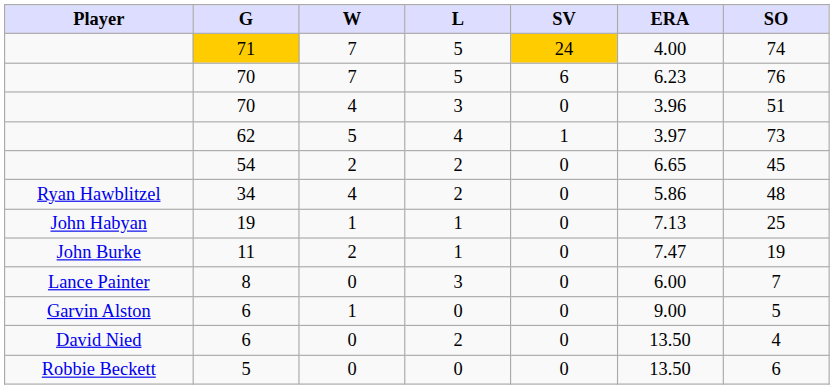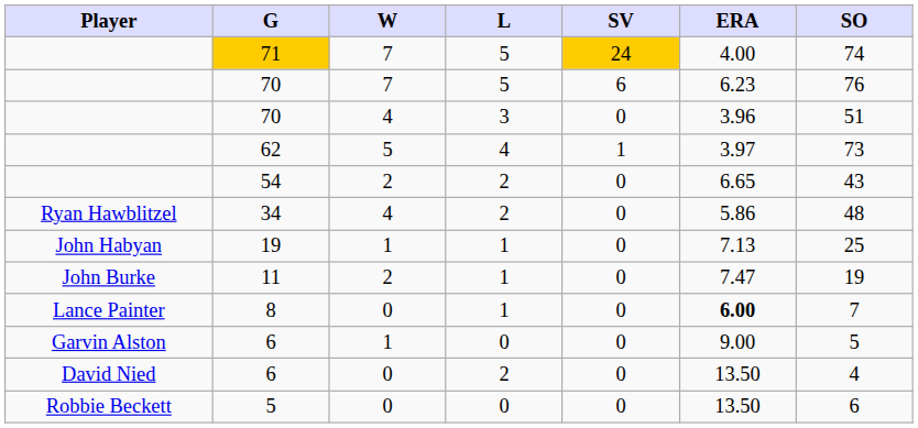 <table class="wikitable sortable">
 <tr>
 <th style="background:#ddf; width:16%;">Player</th>
 <th style="background:#ddf; width:9%;">G</th>
 <th style="background:#ddf; width:9%;">W</th>
 <th style="background:#ddf; width:9%;">L</th>
 <th style="background:#ddf; width:9%;">SV</th>
 <th style="background:#ddf; width:9%;">ERA</th>
 <th style="background:#ddf; width:9%;">SO</th>
 </tr>
 <tr style="text-align:center;">
 <td></td>
 <td bgcolor="#FFCC00">71</td>
 <td>7</td>
 <td>5</td>
 <td bgcolor="#FFCC00">24</td>
 <td>4.00</td>
 <td>74</td>
 </tr>
 <tr style="text-align:center;">
 <td></td>
 <td>70</td>
 <td>7</td>
 <td>5</td>
 <td>6</td>
 <td>6.23</td>
 <td>76</td>
 </tr>
 <tr style="text-align:center;">
 <td></td>
 <td>70</td>
 <td>4</td>
 <td>3</td>
 <td>0</td>
 <td>3.96</td>
 <td>51</td>
 </tr>
 <tr style="text-align:center;">
 <td></td>
 <td>62</td>
 <td>5</td>
 <td>4</td>
 <td>1</td>
 <td>3.97</td>
 <td>73</td>
 </tr>
 <tr style="text-align:center;">
 <td></td>
 <td>54</td>
 <td>2</td>
 <td>2</td>
 <td>0</td>
 <td>6.65</td>
-<td>45</td>
+<td>43</td>
 </tr>
 <tr align=center>
 <td><a href='#'>Ryan Hawblitzel</a></td>
 <td>34</td>
 <td>4</td>
 <td>2</td>
 <td>0</td>
 <td>5.86</td>
 <td>48</td>
 </tr>
 <tr align=center>
 <td><a href='#'>John Habyan</a></td>
 <td>19</td>
 <td>1</td>
 <td>1</td>
 <td>0</td>
 <td>7.13</td>
 <td>25</td>
 </tr>
 <tr align=center>
 <td><a href='#'>John Burke</a></td>
 <td>11</td>
 <td>2</td>
 <td>1</td>
 <td>0</td>
 <td>7.47</td>
 <td>19</td>
 </tr>
 <tr align=center>
 <td><a href='#'>Lance Painter</a></td>
 <td>8</td>
 <td>0</td>
-<td>3</td>
+<td>1</td>
 <td>0</td>
-<td>6.00</td>
+<td><strong>6.00</strong></td>
 <td>7</td>
 </tr>
 <tr align=center>
 <td><a href='#'>Garvin Alston</a></td>
 <td>6</td>
 <td>1</td>
 <td>0</td>
 <td>0</td>
 <td>9.00</td>
 <td>5</td>
 </tr>
 <tr align=center>
 <td><a href='#'>David Nied</a></td>
 <td>6</td>
 <td>0</td>
 <td>2</td>
 <td>0</td>
 <td>13.50</td>
 <td>4</td>
 </tr>
 <tr align=center>
 <td><a href='#'>Robbie Beckett</a></td>
 <td>5</td>
 <td>0</td>
 <td>0</td>
 <td>0</td>
 <td>13.50</td>
 <td>6</td>
 </tr>
 </table>
